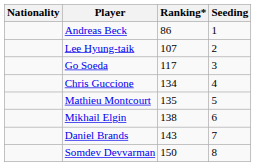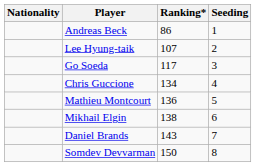 <table class="wikitable" border="1">
 <tr>
 <th>Nationality</th>
 <th>Player</th>
 <th>Ranking*</th>
 <th>Seeding</th>
 </tr>
 <tr>
 <td></td>
 <td><a href='#'>Andreas Beck</a></td>
 <td>86</td>
 <td>1</td>
 </tr>
 <tr>
 <td></td>
 <td><a href='#'>Lee Hyung-taik</a></td>
 <td>107</td>
 <td>2</td>
 </tr>
 <tr>
 <td></td>
 <td><a href='#'>Go Soeda</a></td>
 <td>117</td>
 <td>3</td>
 </tr>
 <tr>
 <td></td>
 <td><a href='#'>Chris Guccione</a></td>
 <td>134</td>
 <td>4</td>
 </tr>
 <tr>
 <td></td>
 <td><a href='#'>Mathieu Montcourt</a></td>
-<td>135</td>
+<td>136</td>
 <td>5</td>
 </tr>
 <tr>
 <td></td>
 <td><a href='#'>Mikhail Elgin</a></td>
 <td>138</td>
 <td>6</td>
 </tr>
 <tr>
 <td></td>
 <td><a href='#'>Daniel Brands</a></td>
 <td>143</td>
 <td>7</td>
 </tr>
 <tr>
 <td></td>
 <td><a href='#'>Somdev Devvarman</a></td>
 <td>150</td>
 <td>8</td>
 </tr>
 </table>
